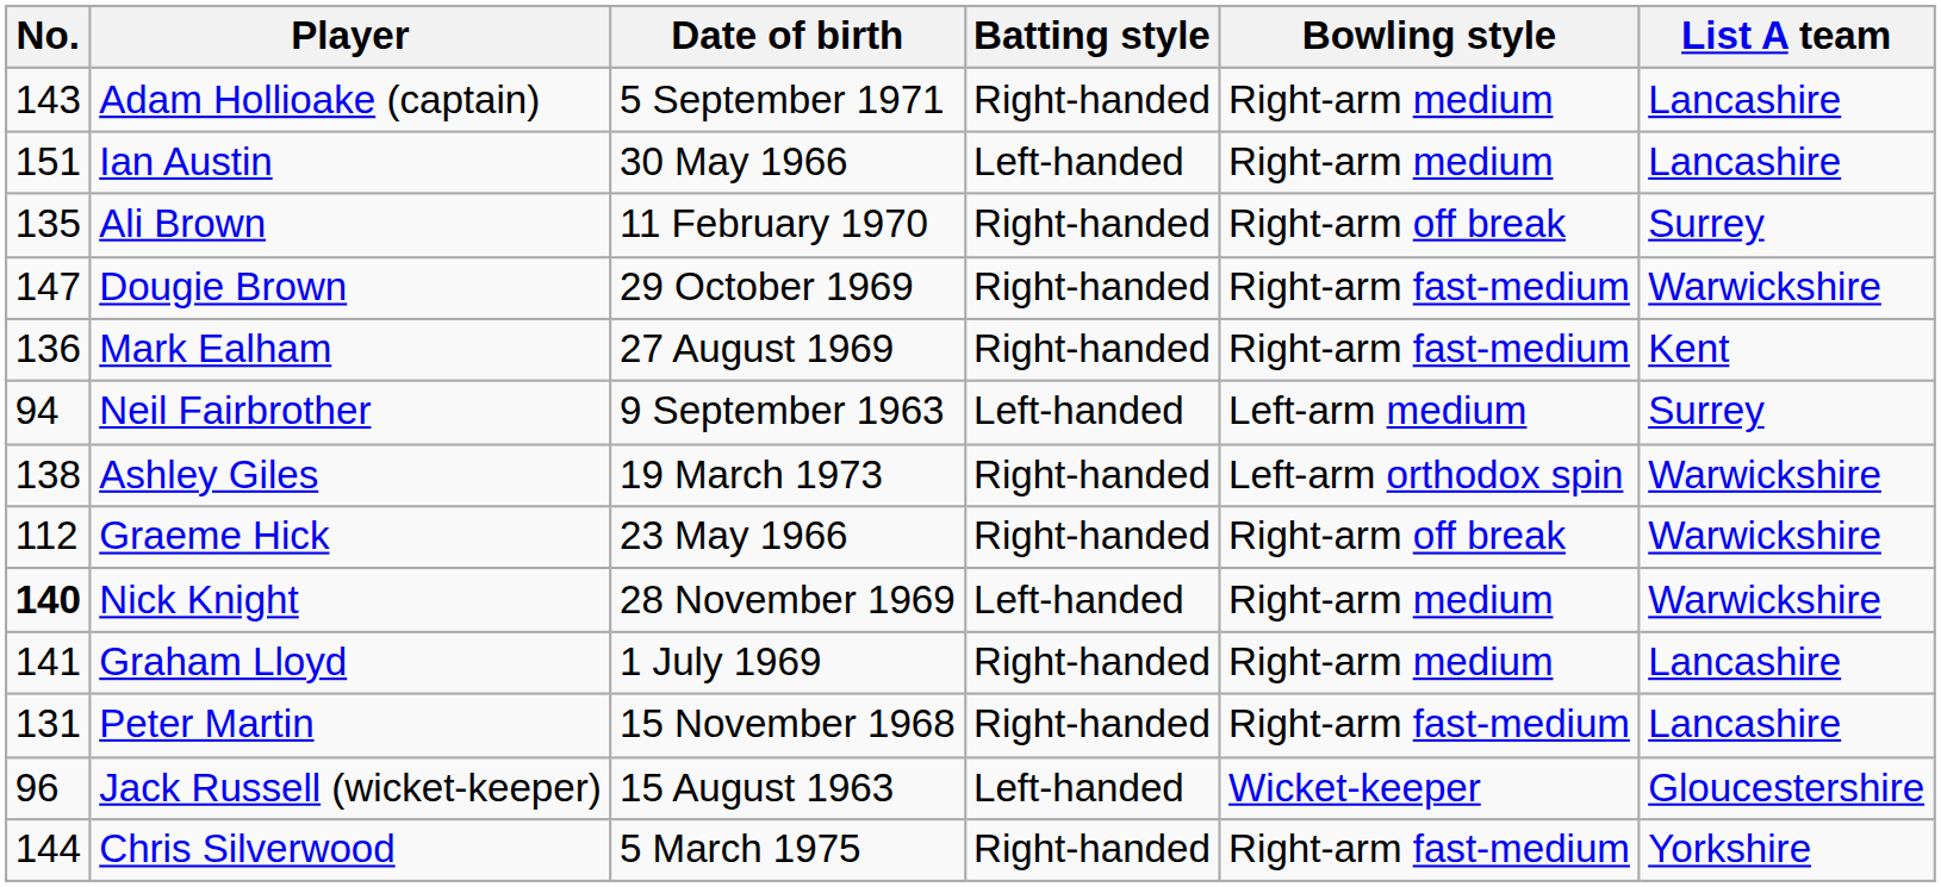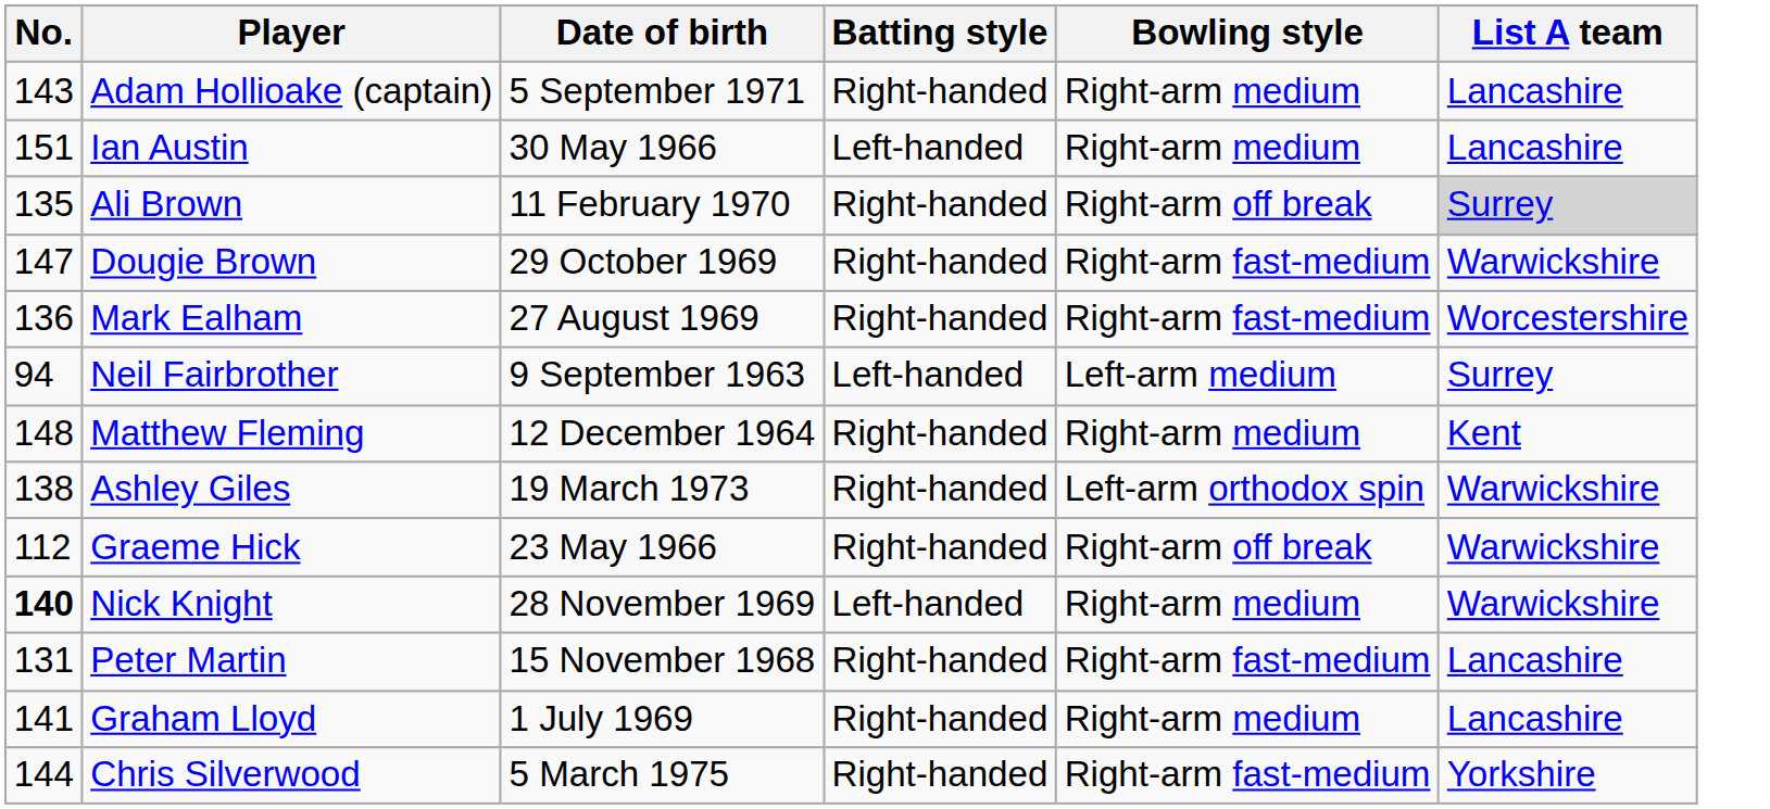 <table class="wikitable">
 <tr>
 <th>No.</th>
 <th>Player</th>
 <th>Date of birth</th>
 <th>Batting style</th>
 <th>Bowling style</th>
 <th><a href='#'>List A</a> team</th>
 </tr>
 <tr>
 <td>143</td>
 <td><a href='#'>Adam Hollioake</a> (captain)</td>
 <td>5 September 1971</td>
 <td>Right-handed</td>
 <td>Right-arm <a href='#'>medium</a></td>
 <td><a href='#'>Lancashire</a></td>
 </tr>
 <tr>
 <td>151</td>
 <td><a href='#'>Ian Austin</a></td>
 <td>30 May 1966</td>
 <td>Left-handed</td>
 <td>Right-arm <a href='#'>medium</a></td>
 <td><a href='#'>Lancashire</a></td>
 </tr>
 <tr>
 <td>135</td>
 <td><a href='#'>Ali Brown</a></td>
 <td>11 February 1970</td>
 <td>Right-handed</td>
 <td>Right-arm <a href='#'>off break</a></td>
-<td><a href='#'>Surrey</a></td>
+<td style="background: lightgrey;"><a href='#'>Surrey</a></td>
 </tr>
 <tr>
 <td>147</td>
 <td><a href='#'>Dougie Brown</a></td>
 <td>29 October 1969</td>
 <td>Right-handed</td>
 <td>Right-arm <a href='#'>fast-medium</a></td>
 <td><a href='#'>Warwickshire</a></td>
 </tr>
 <tr>
 <td>136</td>
 <td><a href='#'>Mark Ealham</a></td>
 <td>27 August 1969</td>
 <td>Right-handed</td>
 <td>Right-arm <a href='#'>fast-medium</a></td>
-<td><a href='#'>Kent</a></td>
+<td><a href='#'>Worcestershire</a></td>
 </tr>
 <tr>
 <td>94</td>
 <td><a href='#'>Neil Fairbrother</a></td>
 <td>9 September 1963</td>
 <td>Left-handed</td>
 <td>Left-arm <a href='#'>medium</a></td>
 <td><a href='#'>Surrey</a></td>
+</tr>
+<tr>
+<td>148</td>
+<td><a href='#'>Matthew Fleming</a></td>
+<td>12 December 1964</td>
+<td>Right-handed</td>
+<td>Right-arm <a href='#'>medium</a></td>
+<td><a href='#'>Kent</a></td>
 </tr>
 <tr>
 <td>138</td>
 <td><a href='#'>Ashley Giles</a></td>
 <td>19 March 1973</td>
 <td>Right-handed</td>
 <td>Left-arm <a href='#'>orthodox spin</a></td>
 <td><a href='#'>Warwickshire</a></td>
 </tr>
 <tr>
 <td>112</td>
 <td><a href='#'>Graeme Hick</a></td>
 <td>23 May 1966</td>
 <td>Right-handed</td>
 <td>Right-arm <a href='#'>off break</a></td>
 <td><a href='#'>Warwickshire</a></td>
 </tr>
 <tr>
 <td><strong>140</strong></td>
 <td><a href='#'>Nick Knight</a></td>
 <td>28 November 1969</td>
 <td>Left-handed</td>
 <td>Right-arm <a href='#'>medium</a></td>
 <td><a href='#'>Warwickshire</a></td>
 </tr>
 <tr>
-<td>141</td>
-<td><a href='#'>Graham Lloyd</a></td>
-<td>1 July 1969</td>
-<td>Right-handed</td>
-<td>Right-arm <a href='#'>medium</a></td>
-<td><a href='#'>Lancashire</a></td>
-</tr>
-<tr>
 <td>131</td>
 <td><a href='#'>Peter Martin</a></td>
 <td>15 November 1968</td>
 <td>Right-handed</td>
 <td>Right-arm <a href='#'>fast-medium</a></td>
 <td><a href='#'>Lancashire</a></td>
 </tr>
 <tr>
-<td>96</td>
-<td><a href='#'>Jack Russell</a> (wicket-keeper)</td>
-<td>15 August 1963</td>
-<td>Left-handed</td>
-<td><a href='#'>Wicket-keeper</a></td>
-<td><a href='#'>Gloucestershire</a></td>
+<td>141</td>
+<td><a href='#'>Graham Lloyd</a></td>
+<td>1 July 1969</td>
+<td>Right-handed</td>
+<td>Right-arm <a href='#'>medium</a></td>
+<td><a href='#'>Lancashire</a></td>
 </tr>
 <tr>
 <td>144</td>
 <td><a href='#'>Chris Silverwood</a></td>
 <td>5 March 1975</td>
 <td>Right-handed</td>
 <td>Right-arm <a href='#'>fast-medium</a></td>
 <td><a href='#'>Yorkshire</a></td>
 </tr>
 </table>
